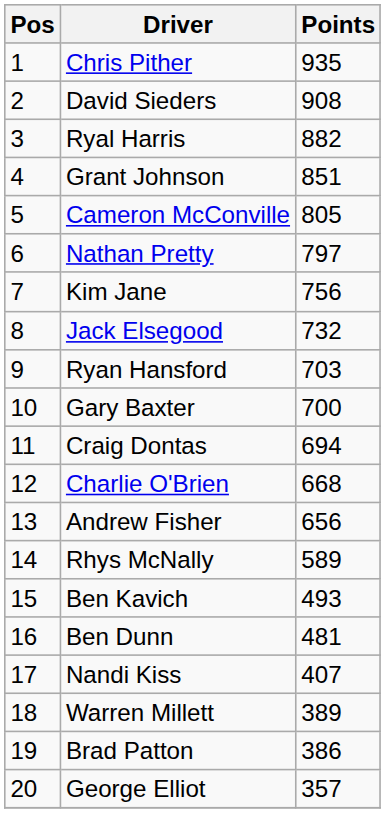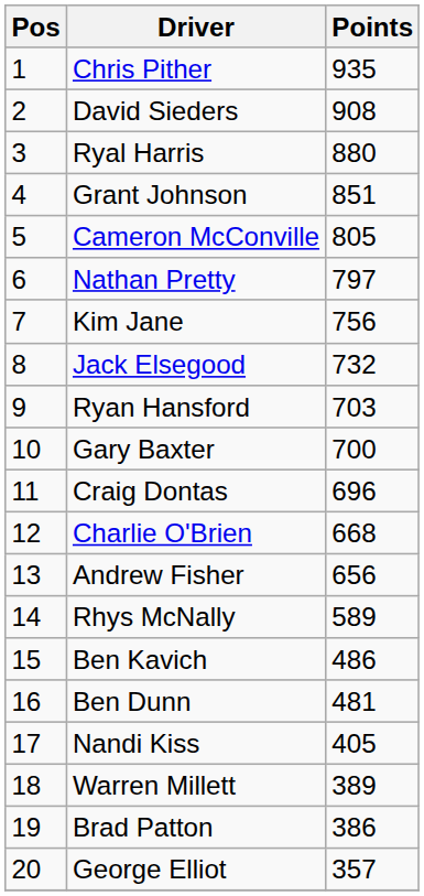 <table class="wikitable" style="font-size: 95%;">
 <tr>
 <th>Pos</th>
 <th>Driver</th>
 <th>Points</th>
 </tr>
 <tr>
 <td>1</td>
 <td><a href='#'>Chris Pither</a></td>
 <td>935</td>
 </tr>
 <tr>
 <td>2</td>
 <td>David Sieders</td>
 <td>908</td>
 </tr>
 <tr>
 <td>3</td>
 <td>Ryal Harris</td>
-<td>882</td>
+<td>880</td>
 </tr>
 <tr>
 <td>4</td>
 <td>Grant Johnson</td>
 <td>851</td>
 </tr>
 <tr>
 <td>5</td>
 <td><a href='#'>Cameron McConville</a></td>
 <td>805</td>
 </tr>
 <tr>
 <td>6</td>
 <td><a href='#'>Nathan Pretty</a></td>
 <td>797</td>
 </tr>
 <tr>
 <td>7</td>
 <td>Kim Jane</td>
 <td>756</td>
 </tr>
 <tr>
 <td>8</td>
 <td><a href='#'>Jack Elsegood</a></td>
 <td>732</td>
 </tr>
 <tr>
 <td>9</td>
 <td>Ryan Hansford</td>
 <td>703</td>
 </tr>
 <tr>
 <td>10</td>
 <td>Gary Baxter</td>
 <td>700</td>
 </tr>
 <tr>
 <td>11</td>
 <td>Craig Dontas</td>
-<td>694</td>
+<td>696</td>
 </tr>
 <tr>
 <td>12</td>
 <td><a href='#'>Charlie O'Brien</a></td>
 <td>668</td>
 </tr>
 <tr>
 <td>13</td>
 <td>Andrew Fisher</td>
 <td>656</td>
 </tr>
 <tr>
 <td>14</td>
 <td>Rhys McNally</td>
 <td>589</td>
 </tr>
 <tr>
 <td>15</td>
 <td>Ben Kavich</td>
-<td>493</td>
+<td>486</td>
 </tr>
 <tr>
 <td>16</td>
 <td>Ben Dunn</td>
 <td>481</td>
 </tr>
 <tr>
 <td>17</td>
 <td>Nandi Kiss</td>
-<td>407</td>
+<td>405</td>
 </tr>
 <tr>
 <td>18</td>
 <td>Warren Millett</td>
 <td>389</td>
 </tr>
 <tr>
 <td>19</td>
 <td>Brad Patton</td>
 <td>386</td>
 </tr>
 <tr>
 <td>20</td>
 <td>George Elliot</td>
 <td>357</td>
 </tr>
 <tr>
 </tr>
 </table>
